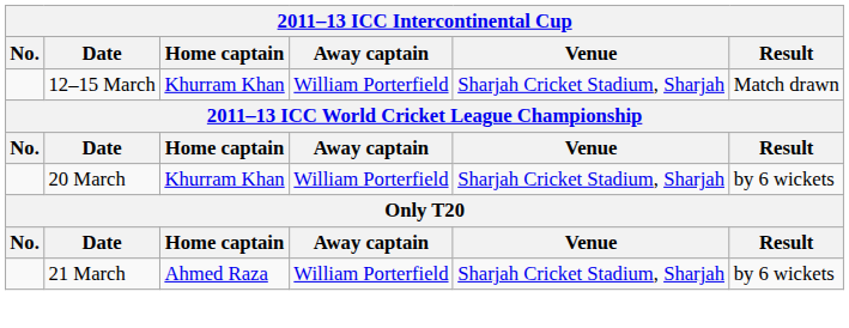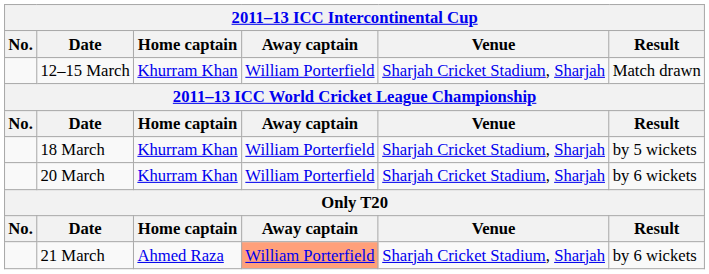 <table class="wikitable">
 <tr>
 <th colspan="6"><a href='#'>2011–13 ICC Intercontinental Cup</a></th>
 </tr>
 <tr>
 <th>No.</th>
 <th>Date</th>
 <th>Home captain</th>
 <th>Away captain</th>
 <th>Venue</th>
 <th>Result</th>
 </tr>
 <tr>
 <td></td>
 <td>12–15 March</td>
 <td><a href='#'>Khurram Khan</a></td>
 <td><a href='#'>William Porterfield</a></td>
 <td><a href='#'>Sharjah Cricket Stadium</a>, <a href='#'>Sharjah</a></td>
 <td>Match drawn</td>
 </tr>
 <tr>
 <th colspan="6"><a href='#'>2011–13 ICC World Cricket League Championship</a></th>
 </tr>
 <tr>
 <th>No.</th>
 <th>Date</th>
 <th>Home captain</th>
 <th>Away captain</th>
 <th>Venue</th>
 <th>Result</th>
 </tr>
 <tr>
 <td></td>
+<td>18 March</td>
+<td><a href='#'>Khurram Khan</a></td>
+<td><a href='#'>William Porterfield</a></td>
+<td><a href='#'>Sharjah Cricket Stadium</a>, <a href='#'>Sharjah</a></td>
+<td> by 5 wickets</td>
+</tr>
+<tr>
+<td></td>
 <td>20 March</td>
 <td><a href='#'>Khurram Khan</a></td>
 <td><a href='#'>William Porterfield</a></td>
 <td><a href='#'>Sharjah Cricket Stadium</a>, <a href='#'>Sharjah</a></td>
 <td> by 6 wickets</td>
 </tr>
 <tr>
 <th colspan="6">Only T20</th>
 </tr>
 <tr>
 <th>No.</th>
 <th>Date</th>
 <th>Home captain</th>
 <th>Away captain</th>
 <th>Venue</th>
 <th>Result</th>
 </tr>
 <tr>
 <td></td>
 <td>21 March</td>
 <td><a href='#'>Ahmed Raza</a></td>
-<td><a href='#'>William Porterfield</a></td>
+<td style="background: lightsalmon;"><a href='#'>William Porterfield</a></td>
 <td><a href='#'>Sharjah Cricket Stadium</a>, <a href='#'>Sharjah</a></td>
 <td> by 6 wickets</td>
 </tr>
 </table>
